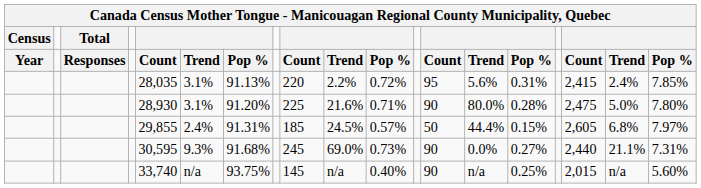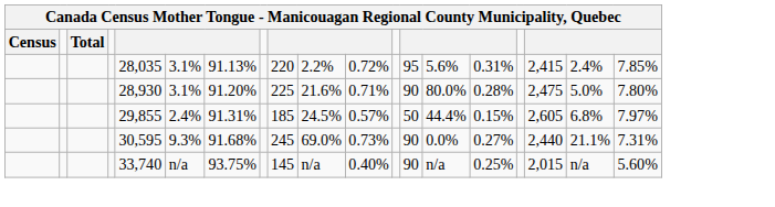 <table class="wikitable">
 <tr>
 <th colspan="19">Canada Census Mother Tongue - Manicouagan Regional County Municipality, Quebec</th>
 </tr>
 <tr>
 <th>Census</th>
 <td></td>
 <th>Total</th>
 <td colspan="1"></td>
 <th colspan="3"></th>
 <td colspan="1"></td>
 <th colspan="3"></th>
 <td colspan="1"></td>
 <th colspan="3"></th>
 <td colspan="1"></td>
 <th colspan="3"></th>
-</tr>
-<tr>
-<th>Year</th>
-<td></td>
-<th>Responses</th>
-<td></td>
-<th>Count</th>
-<th>Trend</th>
-<th>Pop %</th>
-<td></td>
-<th>Count</th>
-<th>Trend</th>
-<th>Pop %</th>
-<td></td>
-<th>Count</th>
-<th>Trend</th>
-<th>Pop %</th>
-<td></td>
-<th>Count</th>
-<th>Trend</th>
-<th>Pop %</th>
 </tr>
 <tr>
 <td></td>
 <td></td>
 <td></td>
 <td></td>
 <td>28,035</td>
 <td> 3.1%</td>
 <td>91.13%</td>
 <td></td>
 <td>220</td>
 <td> 2.2%</td>
 <td>0.72%</td>
 <td></td>
 <td>95</td>
 <td> 5.6%</td>
 <td>0.31%</td>
 <td></td>
 <td>2,415</td>
 <td> 2.4%</td>
 <td>7.85%</td>
 </tr>
 <tr>
 <td></td>
 <td></td>
 <td></td>
 <td></td>
 <td>28,930</td>
 <td> 3.1%</td>
 <td>91.20%</td>
 <td></td>
 <td>225</td>
 <td> 21.6%</td>
 <td>0.71%</td>
 <td></td>
 <td>90</td>
 <td> 80.0%</td>
 <td>0.28%</td>
 <td></td>
 <td>2,475</td>
 <td> 5.0%</td>
 <td>7.80%</td>
 </tr>
 <tr>
 <td></td>
 <td></td>
 <td></td>
 <td></td>
 <td>29,855</td>
 <td> 2.4%</td>
 <td>91.31%</td>
 <td></td>
 <td>185</td>
 <td> 24.5%</td>
 <td>0.57%</td>
 <td></td>
 <td>50</td>
 <td> 44.4%</td>
 <td>0.15%</td>
 <td></td>
 <td>2,605</td>
 <td> 6.8%</td>
 <td>7.97%</td>
 </tr>
 <tr>
 <td></td>
 <td></td>
 <td></td>
 <td></td>
 <td>30,595</td>
 <td> 9.3%</td>
 <td>91.68%</td>
 <td></td>
 <td>245</td>
 <td> 69.0%</td>
 <td>0.73%</td>
 <td></td>
 <td>90</td>
 <td> 0.0%</td>
 <td>0.27%</td>
 <td></td>
 <td>2,440</td>
 <td> 21.1%</td>
 <td>7.31%</td>
 </tr>
 <tr>
 <td></td>
 <td></td>
 <td></td>
 <td></td>
 <td>33,740</td>
 <td>n/a</td>
 <td>93.75%</td>
 <td></td>
 <td>145</td>
 <td>n/a</td>
 <td>0.40%</td>
 <td></td>
 <td>90</td>
 <td>n/a</td>
 <td>0.25%</td>
 <td></td>
 <td>2,015</td>
 <td>n/a</td>
 <td>5.60%</td>
 </tr>
 </table>
